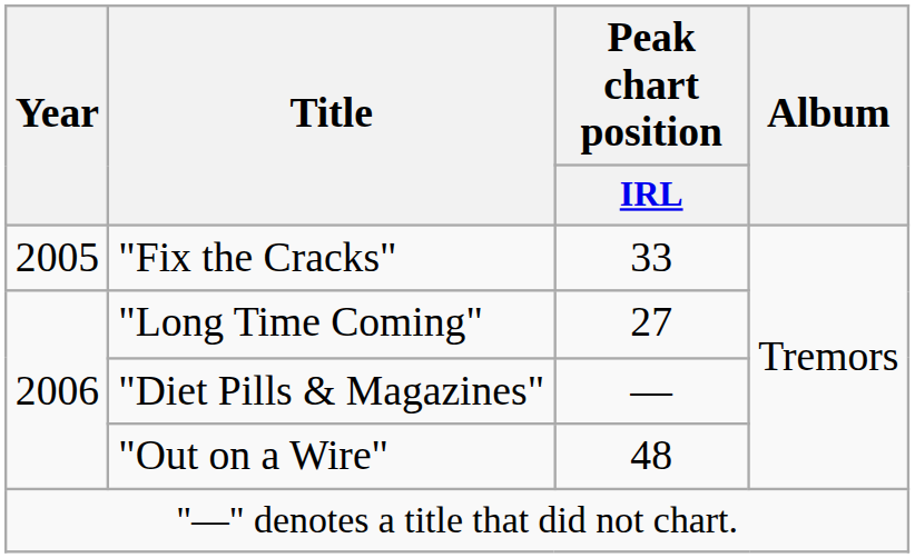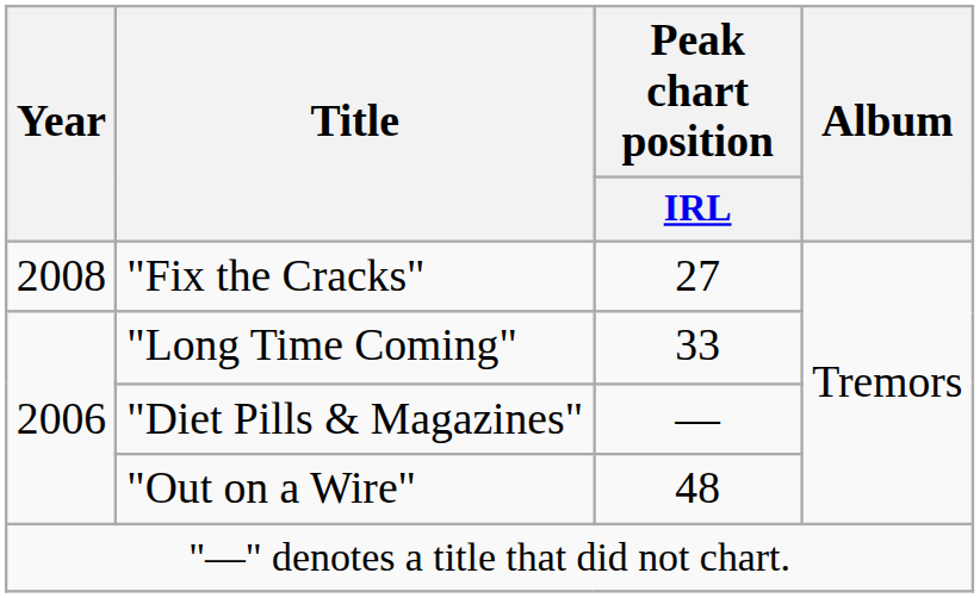 <table class="wikitable" style="text-align:center;">
 <tr>
 <th rowspan=2>Year</th>
 <th rowspan=2>Title</th>
 <th>Peak chart position</th>
 <th rowspan="2">Album</th>
 </tr>
 <tr>
 <th style="width:5em;font-size:85%"><a href='#'>IRL</a><br></th>
 </tr>
 <tr>
-<td rowspan="1">2005</td>
+<td rowspan="1">2008</td>
 <td style="text-align:left;">"Fix the Cracks"</td>
-<td>33</td>
+<td>27</td>
 <td rowspan="4">Tremors</td>
 </tr>
 <tr>
 <td rowspan="3">2006</td>
 <td style="text-align:left;">"Long Time Coming"</td>
-<td>27</td>
+<td>33</td>
 </tr>
 <tr>
 <td style="text-align:left;">"Diet Pills & Magazines"</td>
 <td>—</td>
 </tr>
 <tr>
 <td style="text-align:left;">"Out on a Wire"</td>
 <td>48</td>
 </tr>
 <tr>
 <td colspan="4" style="font-size:90%">"—" denotes a title that did not chart.</td>
 </tr>
 </table>
